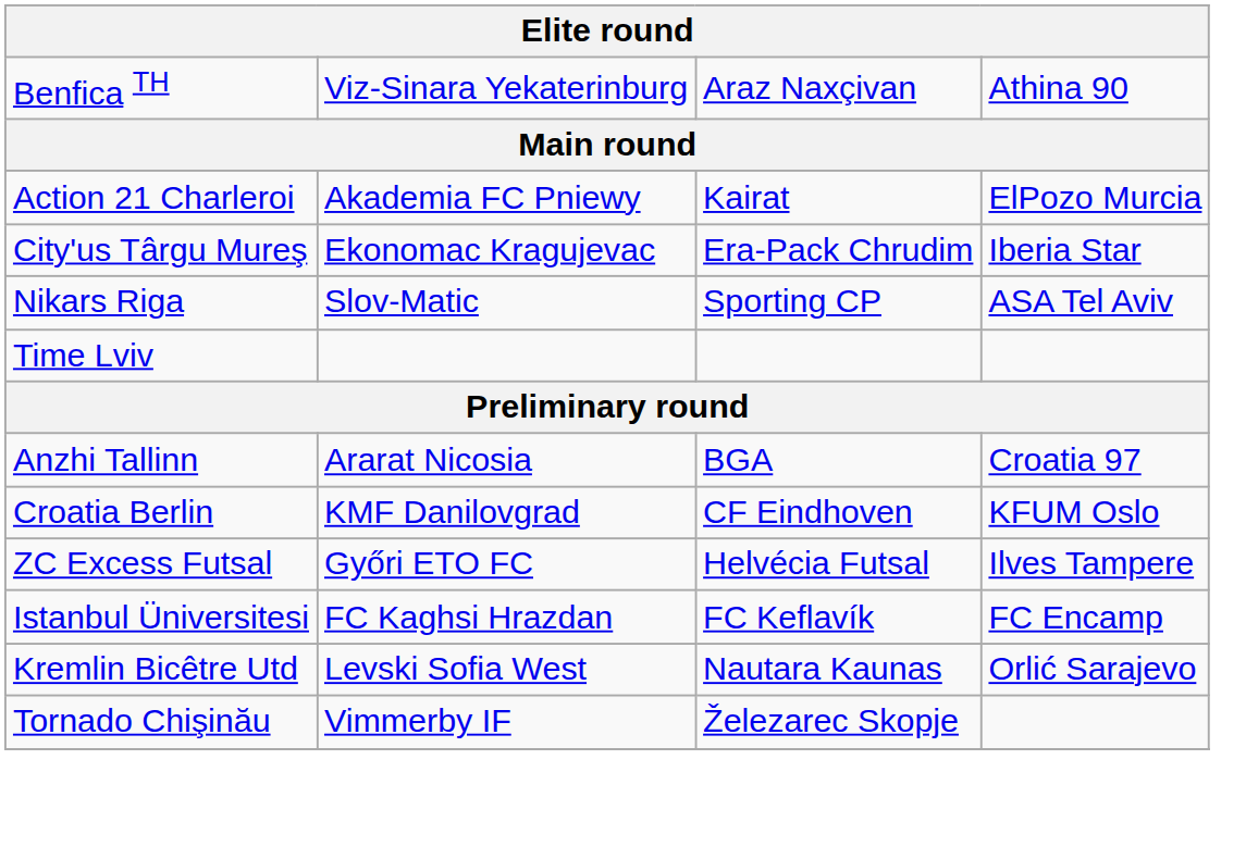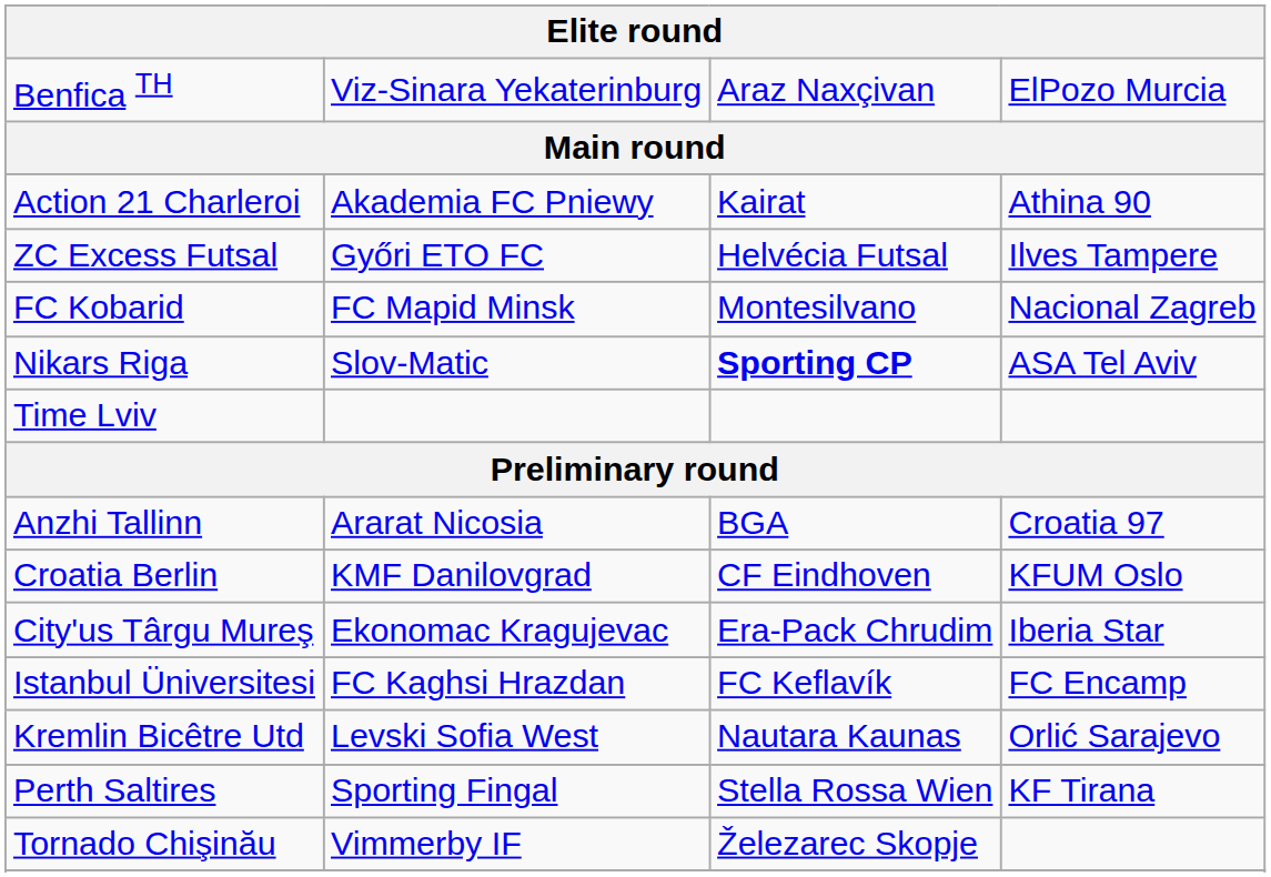 <table class="wikitable">
 <tr>
 <th colspan="4">Elite round</th>
 </tr>
 <tr>
 <td> <a href='#'>Benfica</a> <sup><a href='#'>TH</a></sup></td>
 <td> <a href='#'>Viz-Sinara Yekaterinburg</a></td>
 <td> <a href='#'>Araz Naxçivan</a></td>
-<td> <a href='#'>Athina 90</a></td>
+<td> <a href='#'>ElPozo Murcia</a></td>
 </tr>
 <tr>
 <th colspan="4">Main round</th>
 </tr>
 <tr>
 <td> <a href='#'>Action 21 Charleroi</a></td>
 <td> <a href='#'>Akademia FC Pniewy</a></td>
 <td> <a href='#'>Kairat</a></td>
-<td> <a href='#'>ElPozo Murcia</a></td>
+<td> <a href='#'>Athina 90</a></td>
 </tr>
 <tr>
-<td> <a href='#'>City'us Târgu Mureş</a></td>
-<td> <a href='#'>Ekonomac Kragujevac</a></td>
-<td> <a href='#'>Era-Pack Chrudim</a></td>
-<td> <a href='#'>Iberia Star</a></td>
+<td> <a href='#'>ZC Excess Futsal</a></td>
+<td> <a href='#'>Győri ETO FC</a></td>
+<td> <a href='#'>Helvécia Futsal</a></td>
+<td> <a href='#'>Ilves Tampere</a></td>
+</tr>
+<tr>
+<td> <a href='#'>FC Kobarid</a></td>
+<td> <a href='#'>FC Mapid Minsk</a></td>
+<td> <a href='#'>Montesilvano</a></td>
+<td> <a href='#'>Nacional Zagreb</a></td>
 </tr>
 <tr>
 <td> <a href='#'>Nikars Riga</a></td>
 <td> <a href='#'>Slov-Matic</a></td>
-<td> <a href='#'>Sporting CP</a></td>
+<td><strong> <a href='#'>Sporting CP</a></strong></td>
 <td> <a href='#'>ASA Tel Aviv</a></td>
 </tr>
 <tr>
 <td> <a href='#'>Time Lviv</a></td>
 <td></td>
 <td></td>
 <td></td>
 </tr>
 <tr>
 <th colspan="4">Preliminary round</th>
 </tr>
 <tr>
 <td> <a href='#'>Anzhi Tallinn</a></td>
 <td> <a href='#'>Ararat Nicosia</a></td>
 <td> <a href='#'>BGA</a></td>
 <td> <a href='#'>Croatia 97</a></td>
 </tr>
 <tr>
 <td> <a href='#'>Croatia Berlin</a></td>
 <td> <a href='#'>KMF Danilovgrad</a></td>
 <td> <a href='#'>CF Eindhoven</a></td>
 <td> <a href='#'>KFUM Oslo</a></td>
 </tr>
 <tr>
-<td> <a href='#'>ZC Excess Futsal</a></td>
-<td> <a href='#'>Győri ETO FC</a></td>
-<td> <a href='#'>Helvécia Futsal</a></td>
-<td> <a href='#'>Ilves Tampere</a></td>
+<td> <a href='#'>City'us Târgu Mureş</a></td>
+<td> <a href='#'>Ekonomac Kragujevac</a></td>
+<td> <a href='#'>Era-Pack Chrudim</a></td>
+<td> <a href='#'>Iberia Star</a></td>
 </tr>
 <tr>
 <td> <a href='#'>Istanbul Üniversitesi</a></td>
 <td> <a href='#'>FC Kaghsi Hrazdan</a></td>
 <td> <a href='#'>FC Keflavík</a></td>
 <td> <a href='#'>FC Encamp</a></td>
 </tr>
 <tr>
 <td> <a href='#'>Kremlin Bicêtre Utd</a></td>
 <td> <a href='#'>Levski Sofia West</a></td>
 <td> <a href='#'>Nautara Kaunas</a></td>
 <td> <a href='#'>Orlić Sarajevo</a></td>
 </tr>
 <tr>
+<td> <a href='#'>Perth Saltires</a></td>
+<td> <a href='#'>Sporting Fingal</a></td>
+<td> <a href='#'>Stella Rossa Wien</a></td>
+<td> <a href='#'>KF Tirana</a></td>
+</tr>
+<tr>
 <td> <a href='#'>Tornado Chişinău</a></td>
 <td> <a href='#'>Vimmerby IF</a></td>
 <td> <a href='#'>Železarec Skopje</a></td>
 <td></td>
 </tr>
 <tr>
 </tr>
 <tr>
 </tr>
 </table>
